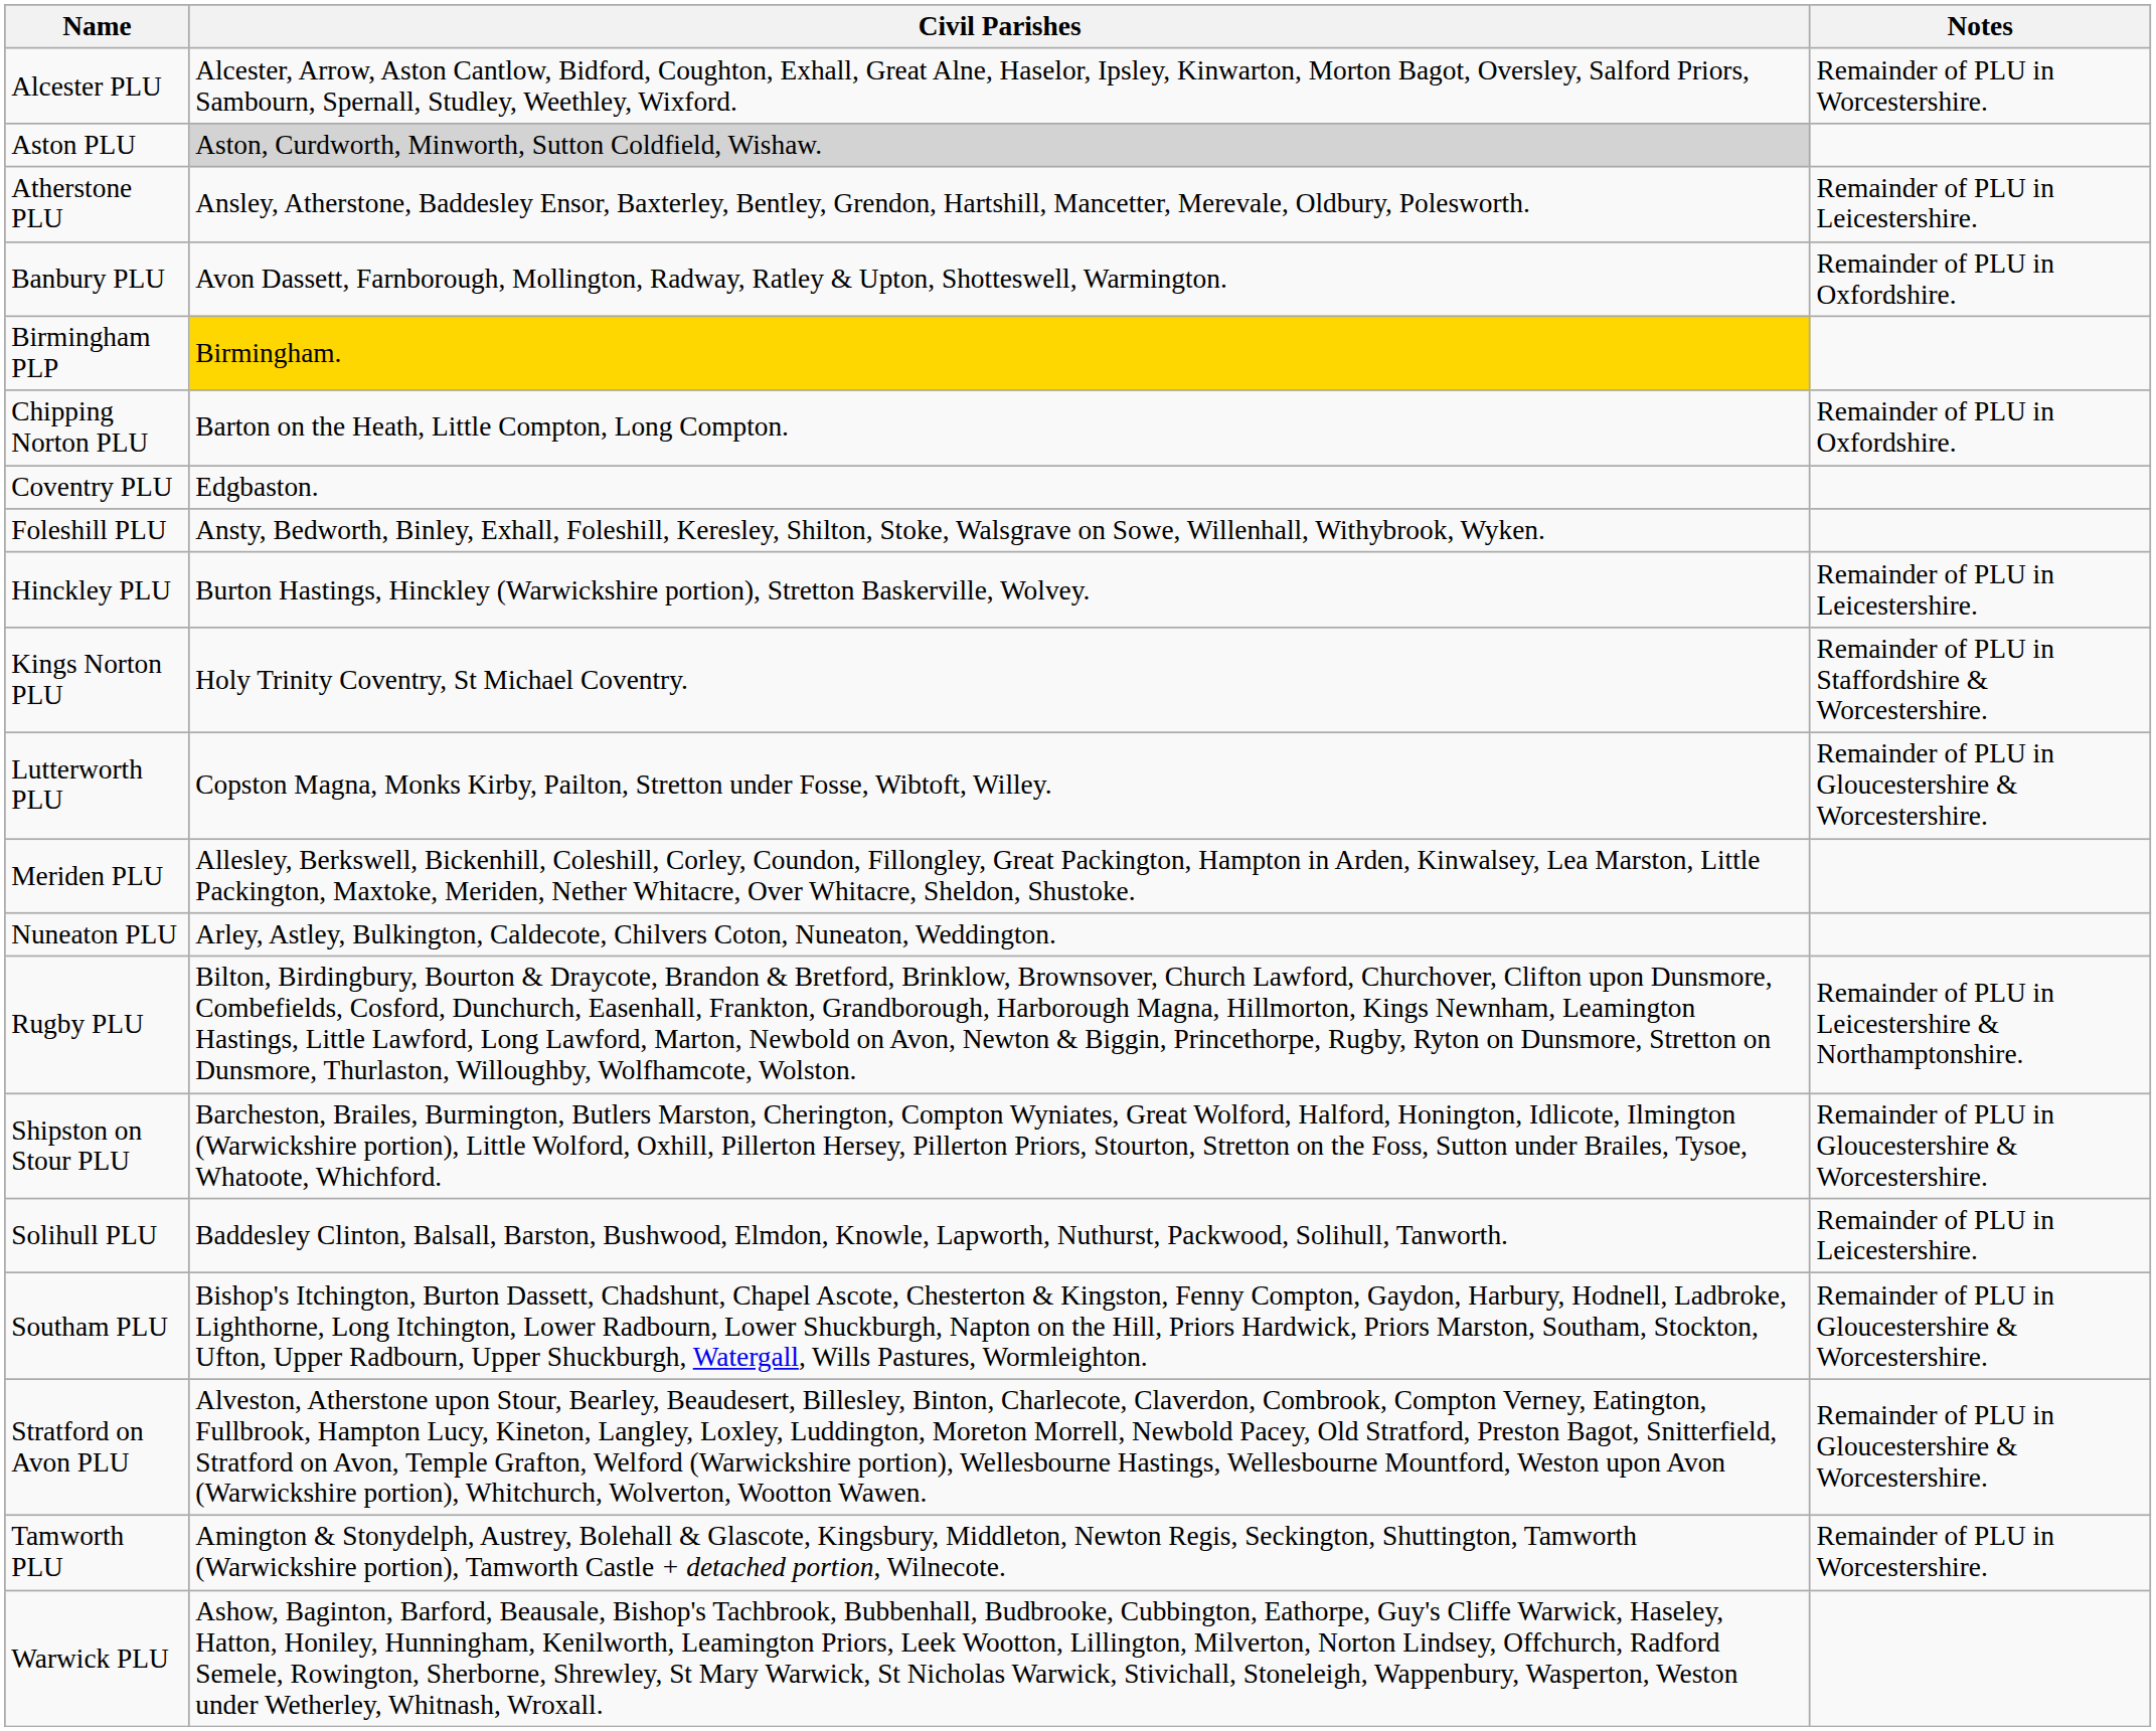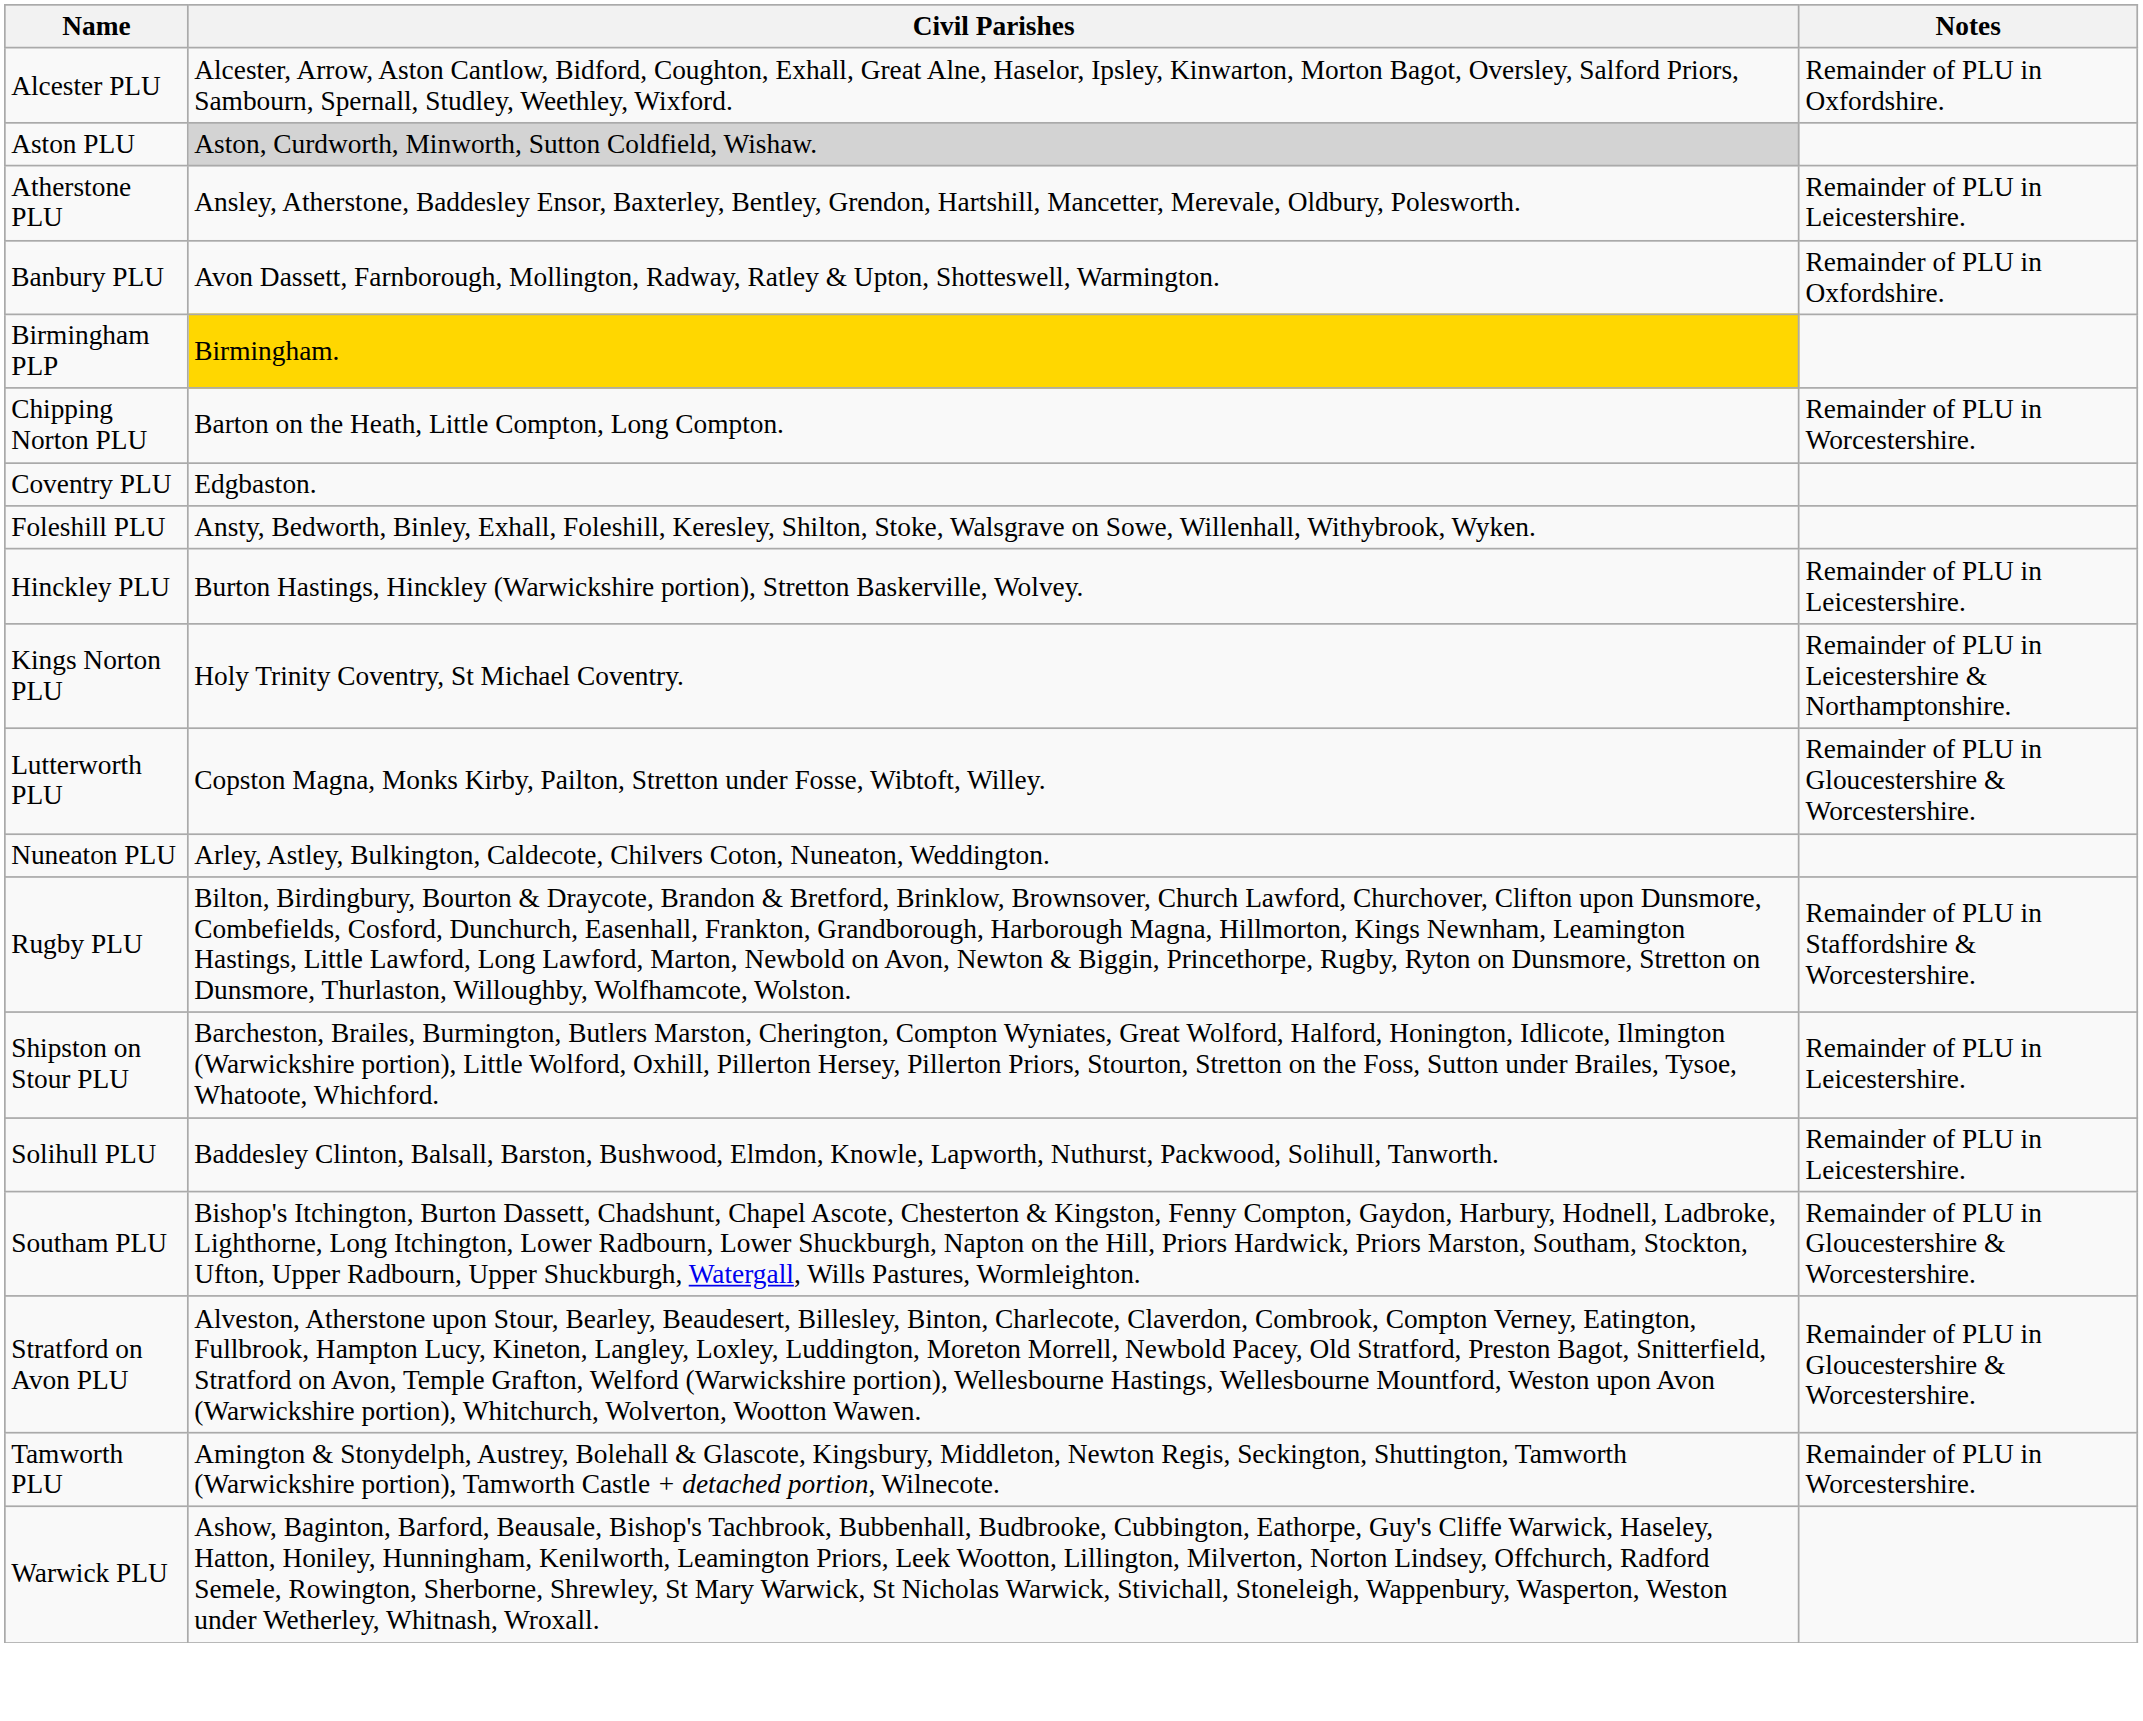 <table class="wikitable">
 <tr>
 <th>Name</th>
 <th>Civil Parishes</th>
 <th>Notes</th>
 </tr>
 <tr>
 <td>Alcester PLU</td>
 <td>Alcester, Arrow, Aston Cantlow, Bidford, Coughton, Exhall, Great Alne, Haselor, Ipsley, Kinwarton, Morton Bagot, Oversley, Salford Priors, Sambourn, Spernall, Studley, Weethley, Wixford.</td>
-<td>Remainder of PLU in Worcestershire.</td>
+<td>Remainder of PLU in Oxfordshire.</td>
 </tr>
 <tr>
 <td>Aston PLU</td>
 <td style="background: lightgrey;">Aston, Curdworth, Minworth, Sutton Coldfield, Wishaw.</td>
 <td></td>
 </tr>
 <tr>
 <td>Atherstone PLU</td>
 <td>Ansley, Atherstone, Baddesley Ensor, Baxterley, Bentley, Grendon, Hartshill, Mancetter, Merevale, Oldbury, Polesworth.</td>
 <td>Remainder of PLU in Leicestershire.</td>
 </tr>
 <tr>
 <td>Banbury PLU</td>
 <td>Avon Dassett, Farnborough, Mollington, Radway, Ratley & Upton, Shotteswell, Warmington.</td>
 <td>Remainder of PLU in Oxfordshire.</td>
 </tr>
 <tr>
 <td>Birmingham PLP</td>
 <td style="background: gold;">Birmingham.</td>
 <td></td>
 </tr>
 <tr>
 <td>Chipping Norton PLU</td>
 <td>Barton on the Heath, Little Compton, Long Compton.</td>
-<td>Remainder of PLU in Oxfordshire.</td>
+<td>Remainder of PLU in Worcestershire.</td>
 </tr>
 <tr>
 <td>Coventry PLU</td>
 <td>Edgbaston.</td>
 <td></td>
 </tr>
 <tr>
 <td>Foleshill PLU</td>
 <td>Ansty, Bedworth, Binley, Exhall, Foleshill, Keresley, Shilton, Stoke, Walsgrave on Sowe, Willenhall, Withybrook, Wyken.</td>
 <td></td>
 </tr>
 <tr>
 <td>Hinckley PLU</td>
 <td>Burton Hastings, Hinckley (Warwickshire portion), Stretton Baskerville, Wolvey.</td>
 <td>Remainder of PLU in Leicestershire.</td>
 </tr>
 <tr>
 <td>Kings Norton PLU</td>
 <td>Holy Trinity Coventry, St Michael Coventry.</td>
-<td>Remainder of PLU in Staffordshire & Worcestershire.</td>
+<td>Remainder of PLU in Leicestershire & Northamptonshire.</td>
 </tr>
 <tr>
 <td>Lutterworth PLU</td>
 <td>Copston Magna, Monks Kirby, Pailton, Stretton under Fosse, Wibtoft, Willey.</td>
 <td>Remainder of PLU in Gloucestershire & Worcestershire.</td>
-</tr>
-<tr>
-<td>Meriden PLU</td>
-<td>Allesley, Berkswell, Bickenhill, Coleshill, Corley, Coundon, Fillongley, Great Packington, Hampton in Arden, Kinwalsey, Lea Marston, Little Packington, Maxtoke, Meriden, Nether Whitacre, Over Whitacre, Sheldon, Shustoke.</td>
-<td></td>
 </tr>
 <tr>
 <td>Nuneaton PLU</td>
 <td>Arley, Astley, Bulkington, Caldecote, Chilvers Coton, Nuneaton, Weddington.</td>
 <td></td>
 </tr>
 <tr>
 <td>Rugby PLU</td>
 <td>Bilton, Birdingbury, Bourton & Draycote, Brandon & Bretford, Brinklow, Brownsover, Church Lawford, Churchover, Clifton upon Dunsmore, Combefields, Cosford, Dunchurch, Easenhall, Frankton, Grandborough, Harborough Magna, Hillmorton, Kings Newnham, Leamington Hastings, Little Lawford, Long Lawford, Marton, Newbold on Avon, Newton & Biggin, Princethorpe, Rugby, Ryton on Dunsmore, Stretton on Dunsmore, Thurlaston, Willoughby, Wolfhamcote, Wolston.</td>
-<td>Remainder of PLU in Leicestershire & Northamptonshire.</td>
+<td>Remainder of PLU in Staffordshire & Worcestershire.</td>
 </tr>
 <tr>
 <td>Shipston on Stour PLU</td>
 <td>Barcheston, Brailes, Burmington, Butlers Marston, Cherington, Compton Wyniates, Great Wolford, Halford, Honington, Idlicote, Ilmington (Warwickshire portion), Little Wolford, Oxhill, Pillerton Hersey, Pillerton Priors, Stourton, Stretton on the Foss, Sutton under Brailes, Tysoe, Whatoote, Whichford.</td>
-<td>Remainder of PLU in Gloucestershire & Worcestershire.</td>
+<td>Remainder of PLU in Leicestershire.</td>
 </tr>
 <tr>
 <td>Solihull PLU</td>
 <td>Baddesley Clinton, Balsall, Barston, Bushwood, Elmdon, Knowle, Lapworth, Nuthurst, Packwood, Solihull, Tanworth.</td>
 <td>Remainder of PLU in Leicestershire.</td>
 </tr>
 <tr>
 <td>Southam PLU</td>
 <td>Bishop's Itchington, Burton Dassett, Chadshunt, Chapel Ascote, Chesterton & Kingston, Fenny Compton, Gaydon, Harbury, Hodnell, Ladbroke, Lighthorne, Long Itchington, Lower Radbourn, Lower Shuckburgh, Napton on the Hill, Priors Hardwick, Priors Marston, Southam, Stockton, Ufton, Upper Radbourn, Upper Shuckburgh, <a href='#'>Watergall</a>, Wills Pastures, Wormleighton.</td>
 <td>Remainder of PLU in Gloucestershire & Worcestershire.</td>
 </tr>
 <tr>
 <td>Stratford on Avon PLU</td>
 <td>Alveston, Atherstone upon Stour, Bearley, Beaudesert, Billesley, Binton, Charlecote, Claverdon, Combrook, Compton Verney, Eatington, Fullbrook, Hampton Lucy, Kineton, Langley, Loxley, Luddington, Moreton Morrell, Newbold Pacey, Old Stratford, Preston Bagot, Snitterfield, Stratford on Avon, Temple Grafton, Welford (Warwickshire portion), Wellesbourne Hastings, Wellesbourne Mountford, Weston upon Avon (Warwickshire portion), Whitchurch, Wolverton, Wootton Wawen.</td>
 <td>Remainder of PLU in Gloucestershire & Worcestershire.</td>
 </tr>
 <tr>
 <td>Tamworth PLU</td>
 <td>Amington & Stonydelph, Austrey, Bolehall & Glascote, Kingsbury, Middleton, Newton Regis, Seckington, Shuttington, Tamworth (Warwickshire portion), Tamworth Castle <em>+ detached portion</em>, Wilnecote.</td>
 <td>Remainder of PLU in Worcestershire.</td>
 </tr>
 <tr>
 <td>Warwick PLU</td>
 <td>Ashow, Baginton, Barford, Beausale, Bishop's Tachbrook, Bubbenhall, Budbrooke, Cubbington, Eathorpe, Guy's Cliffe Warwick, Haseley, Hatton, Honiley, Hunningham, Kenilworth, Leamington Priors, Leek Wootton, Lillington, Milverton, Norton Lindsey, Offchurch, Radford Semele, Rowington, Sherborne, Shrewley, St Mary Warwick, St Nicholas Warwick, Stivichall, Stoneleigh, Wappenbury, Wasperton, Weston under Wetherley, Whitnash, Wroxall.</td>
 <td></td>
 </tr>
 </table>
